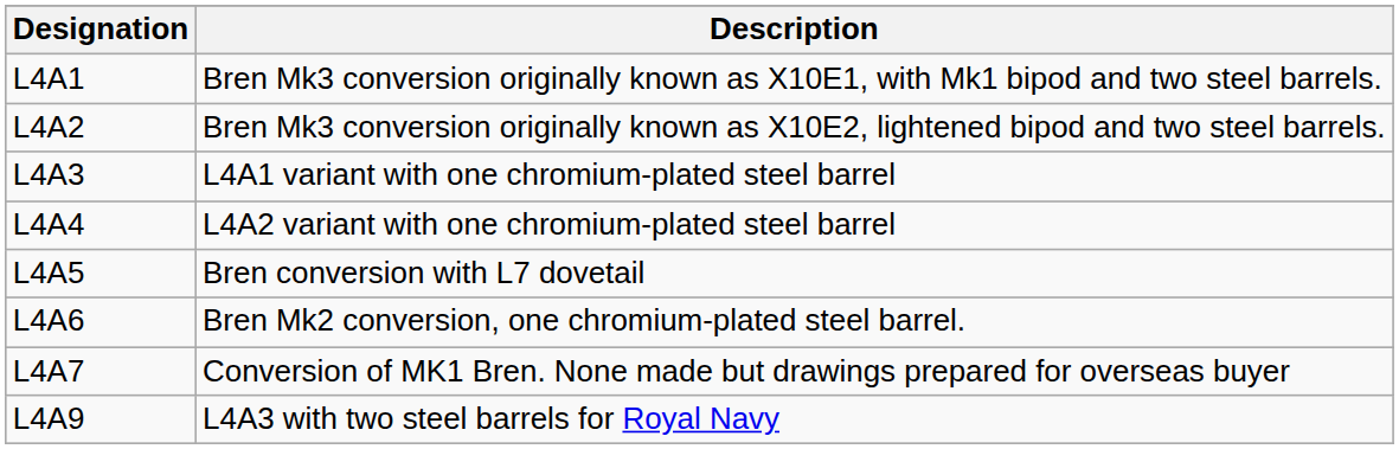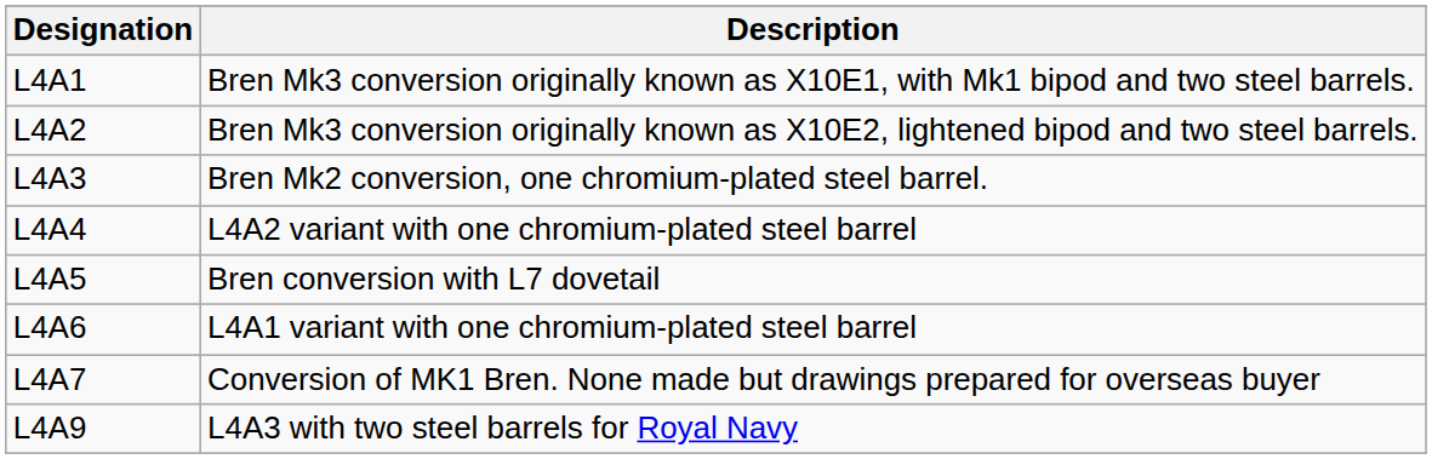 <table class="wikitable">
 <tr>
 </tr>
 <tr>
 <th>Designation</th>
 <th>Description</th>
 </tr>
 <tr>
 <td>L4A1</td>
 <td>Bren Mk3 conversion originally known as X10E1, with Mk1 bipod and two steel barrels.</td>
 </tr>
 <tr>
 <td>L4A2</td>
 <td>Bren Mk3 conversion originally known as X10E2, lightened bipod and two steel barrels.</td>
 </tr>
 <tr>
 <td>L4A3</td>
-<td>L4A1 variant with one chromium-plated steel barrel</td>
+<td>Bren Mk2 conversion, one chromium-plated steel barrel.</td>
 </tr>
 <tr>
 <td>L4A4</td>
 <td>L4A2 variant with one chromium-plated steel barrel</td>
 </tr>
 <tr>
 <td>L4A5</td>
 <td>Bren conversion with L7 dovetail</td>
 </tr>
 <tr>
 <td>L4A6</td>
-<td>Bren Mk2 conversion, one chromium-plated steel barrel.</td>
+<td>L4A1 variant with one chromium-plated steel barrel</td>
 </tr>
 <tr>
 <td>L4A7</td>
 <td>Conversion of MK1 Bren. None made but drawings prepared for overseas buyer</td>
 </tr>
 <tr>
 <td>L4A9</td>
 <td>L4A3 with two steel barrels for <a href='#'>Royal Navy</a></td>
 </tr>
 </table>
